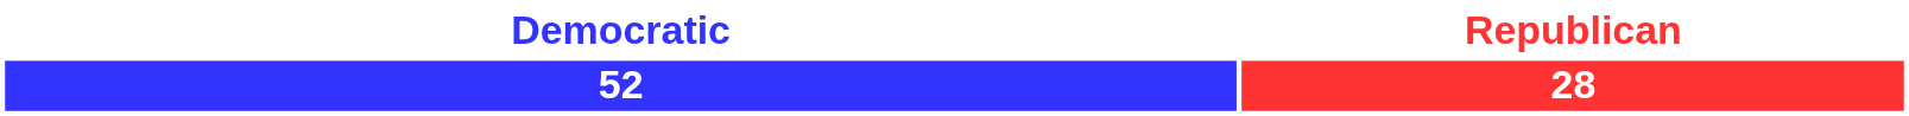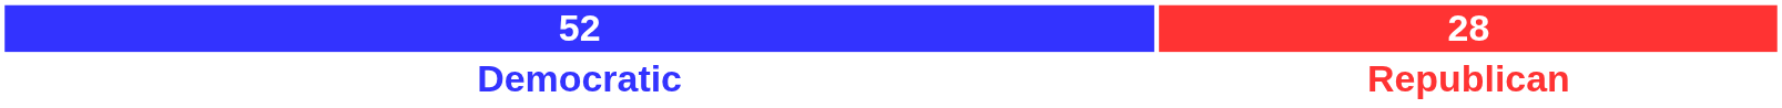 <table style="width:60%;">
 <tr>
 <td scope="row" colspan="2" style="text-align:center"></td>
 </tr>
 <tr>
+<td scope="row" style="background:#3333FF; width:65%; text-align:center; color:white"><strong>52</strong></td>
+<td style="background:#FF3333; width:35%; text-align:center; color:white"><strong>28</strong></td>
+</tr>
+<tr>
 <td scope="row" style="text-align:center; color:#3333FF"><strong>Democratic</strong></td>
 <td style="text-align:center; color:#FF3333"><strong>Republican</strong></td>
 </tr>
-<tr>
-<td scope="row" style="background:#3333FF; width:65%; text-align:center; color:white"><strong>52</strong></td>
-<td style="background:#FF3333; width:35%; text-align:center; color:white"><strong>28</strong></td>
-</tr>
 </table>
